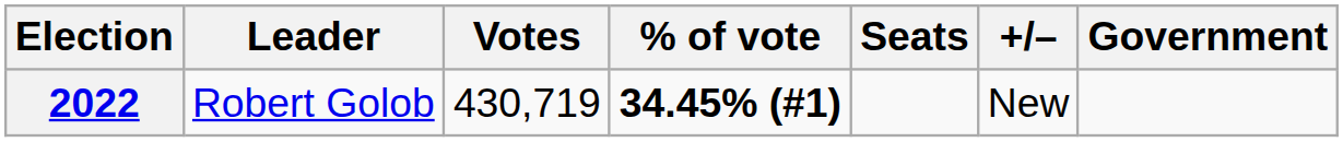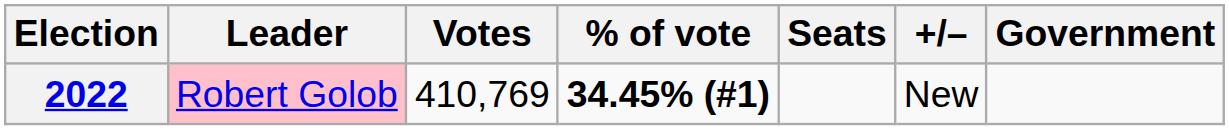 <table class=wikitable style="text-align: right;">
 <tr>
 <th>Election</th>
 <th>Leader</th>
 <th>Votes</th>
 <th>% of vote</th>
 <th>Seats</th>
 <th>+/–</th>
 <th>Government</th>
 </tr>
 <tr>
 <th><a href='#'>2022</a></th>
-<td><a href='#'>Robert Golob</a></td>
-<td>430,719</td>
+<td style="background: pink;"><a href='#'>Robert Golob</a></td>
+<td>410,769</td>
 <td><strong>34.45% (#1)</strong></td>
 <td></td>
 <td>New</td>
 <td></td>
 </tr>
 </table>
